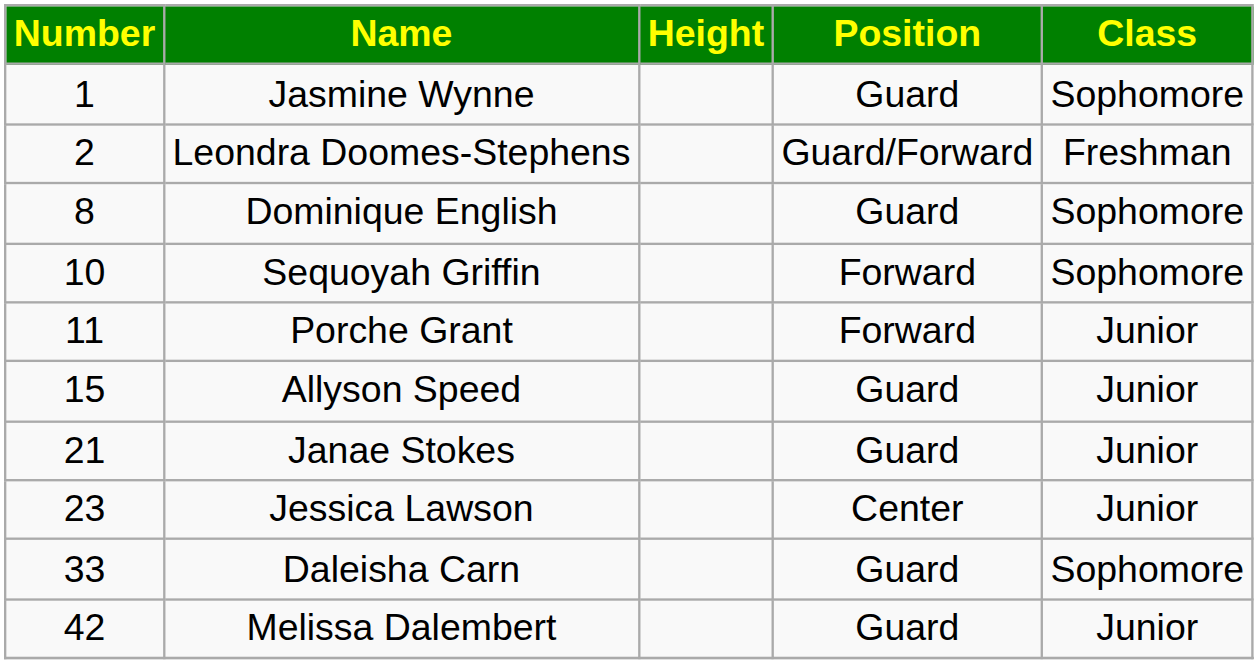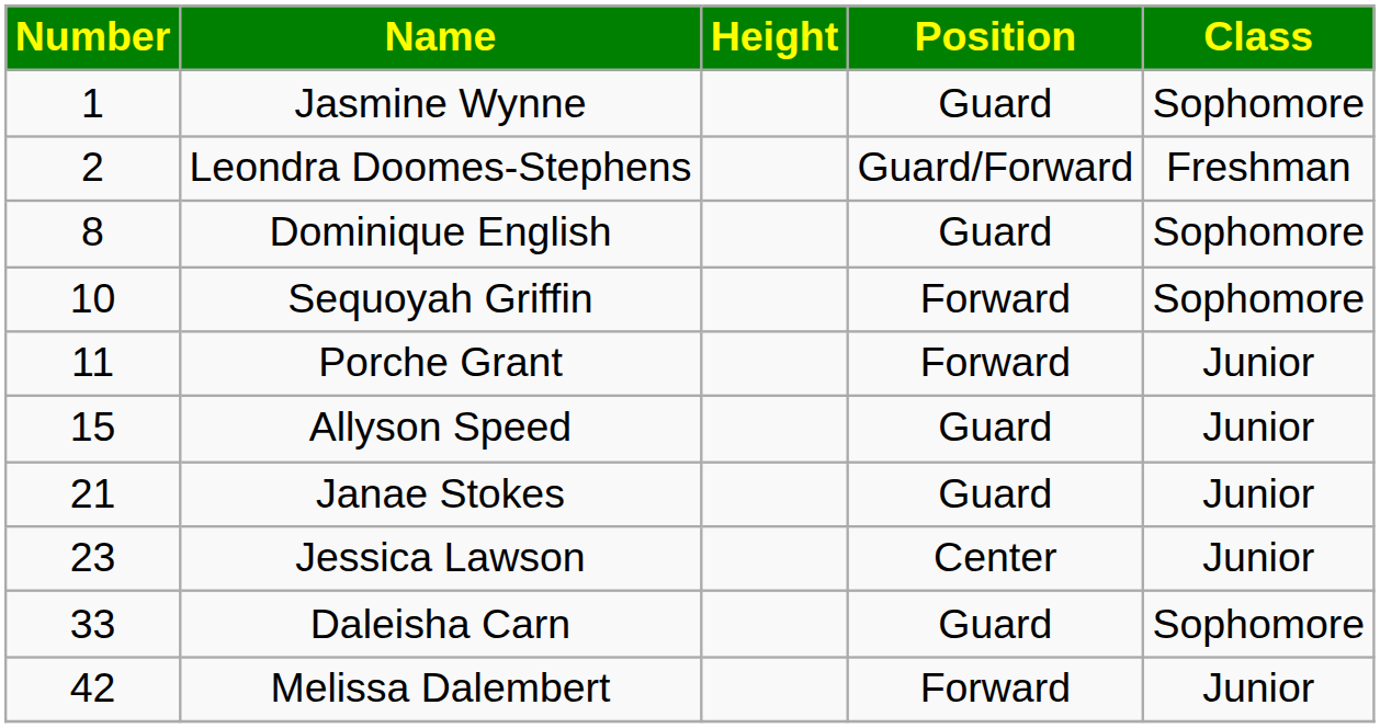 <table class="wikitable sortable" style="text-align:center">
 <tr>
 <th style="background:green;color:yellow;">Number</th>
 <th style="background:green;color:yellow;">Name</th>
 <th style="background:green;color:yellow;">Height</th>
 <th style="background:green;color:yellow;">Position</th>
 <th style="background:green;color:yellow;">Class</th>
 </tr>
 <tr>
 <td>1</td>
 <td>Jasmine Wynne</td>
 <td></td>
 <td>Guard</td>
 <td>Sophomore</td>
 </tr>
 <tr>
 <td>2</td>
 <td>Leondra Doomes-Stephens</td>
 <td></td>
 <td>Guard/Forward</td>
 <td>Freshman</td>
 </tr>
 <tr>
 <td>8</td>
 <td>Dominique English</td>
 <td></td>
 <td>Guard</td>
 <td>Sophomore</td>
 </tr>
 <tr>
 <td>10</td>
 <td>Sequoyah Griffin</td>
 <td></td>
 <td>Forward</td>
 <td>Sophomore</td>
 </tr>
 <tr>
 <td>11</td>
 <td>Porche Grant</td>
 <td></td>
 <td>Forward</td>
 <td>Junior</td>
 </tr>
 <tr>
 <td>15</td>
 <td>Allyson Speed</td>
 <td></td>
 <td>Guard</td>
 <td>Junior</td>
 </tr>
 <tr>
 <td>21</td>
 <td>Janae Stokes</td>
 <td></td>
 <td>Guard</td>
 <td>Junior</td>
 </tr>
 <tr>
 <td>23</td>
 <td>Jessica Lawson</td>
 <td></td>
 <td>Center</td>
 <td>Junior</td>
 </tr>
 <tr>
 <td>33</td>
 <td>Daleisha Carn</td>
 <td></td>
 <td>Guard</td>
 <td>Sophomore</td>
 </tr>
 <tr>
 <td>42</td>
 <td>Melissa Dalembert</td>
 <td></td>
-<td>Guard</td>
+<td>Forward</td>
 <td>Junior</td>
 </tr>
 <tr>
 </tr>
 </table>
